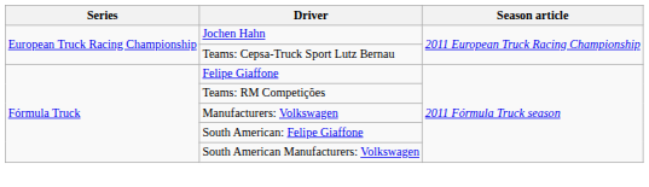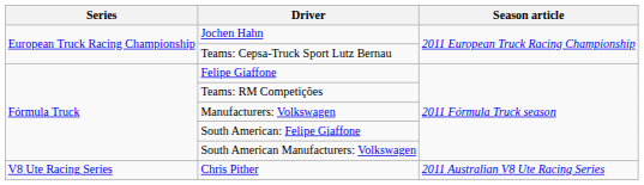 <table class="wikitable" style="font-size: 87%;">
 <tr>
 <th>Series</th>
 <th>Driver</th>
 <th>Season article</th>
 </tr>
 <tr>
 <td rowspan=2><a href='#'>European Truck Racing Championship</a></td>
 <td> <a href='#'>Jochen Hahn</a></td>
 <td rowspan=2><em><a href='#'>2011 European Truck Racing Championship</a></em></td>
 </tr>
 <tr>
 <td>Teams:  Cepsa-Truck Sport Lutz Bernau</td>
 </tr>
 <tr>
 <td rowspan=5><a href='#'>Fórmula Truck</a></td>
 <td> <a href='#'>Felipe Giaffone</a></td>
 <td rowspan=5><em><a href='#'>2011 Fórmula Truck season</a></em></td>
 </tr>
 <tr>
 <td>Teams:  RM Competições</td>
 </tr>
 <tr>
 <td>Manufacturers:  <a href='#'>Volkswagen</a></td>
 </tr>
 <tr>
 <td>South American:  <a href='#'>Felipe Giaffone</a></td>
 </tr>
 <tr>
 <td>South American Manufacturers:  <a href='#'>Volkswagen</a></td>
 </tr>
+<tr>
+<td><a href='#'>V8 Ute Racing Series</a></td>
+<td> <a href='#'>Chris Pither</a></td>
+<td><em><a href='#'>2011 Australian V8 Ute Racing Series</a></em></td>
+</tr>
 </table>
